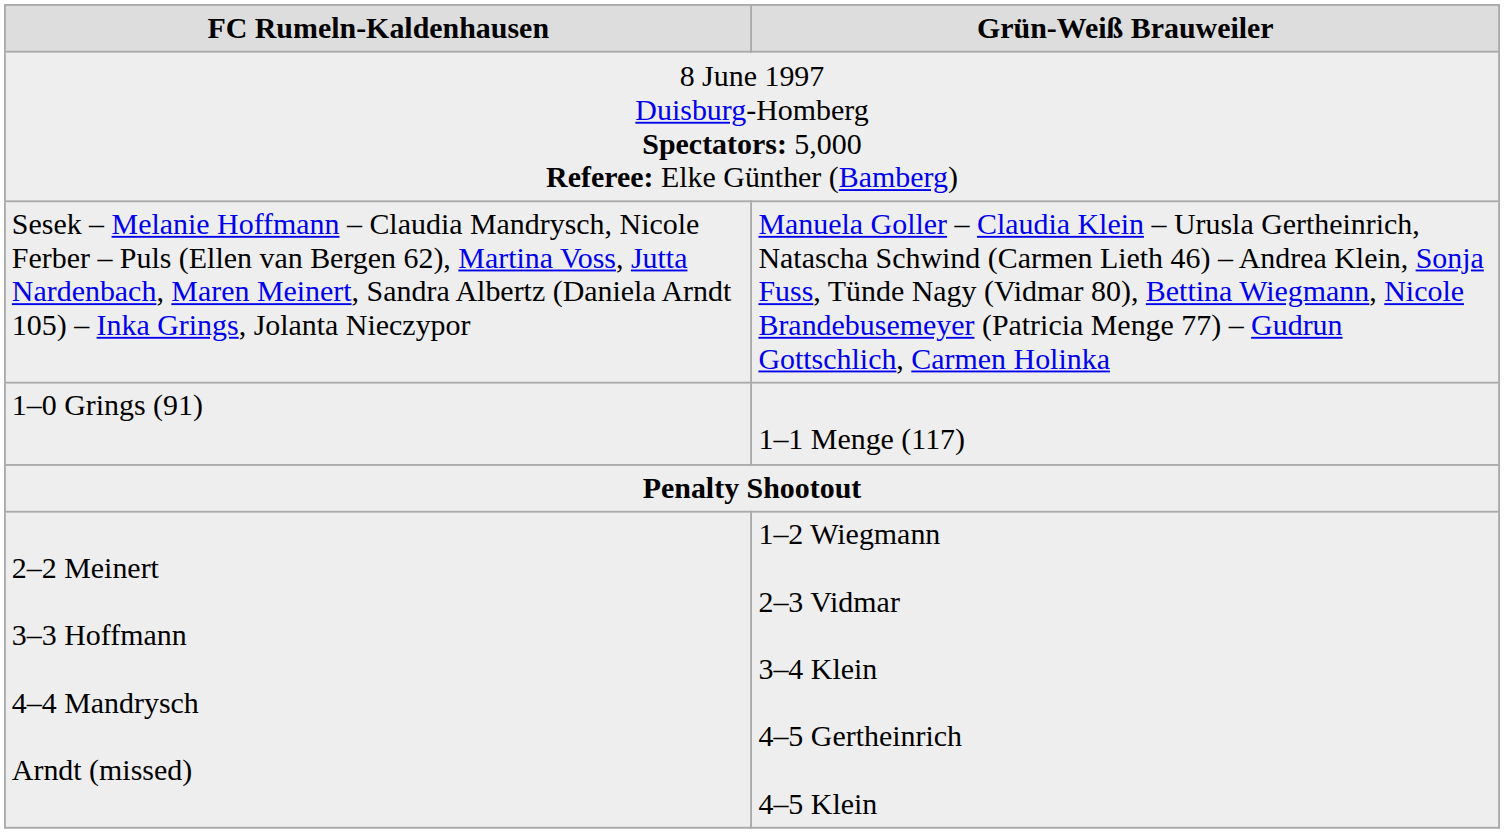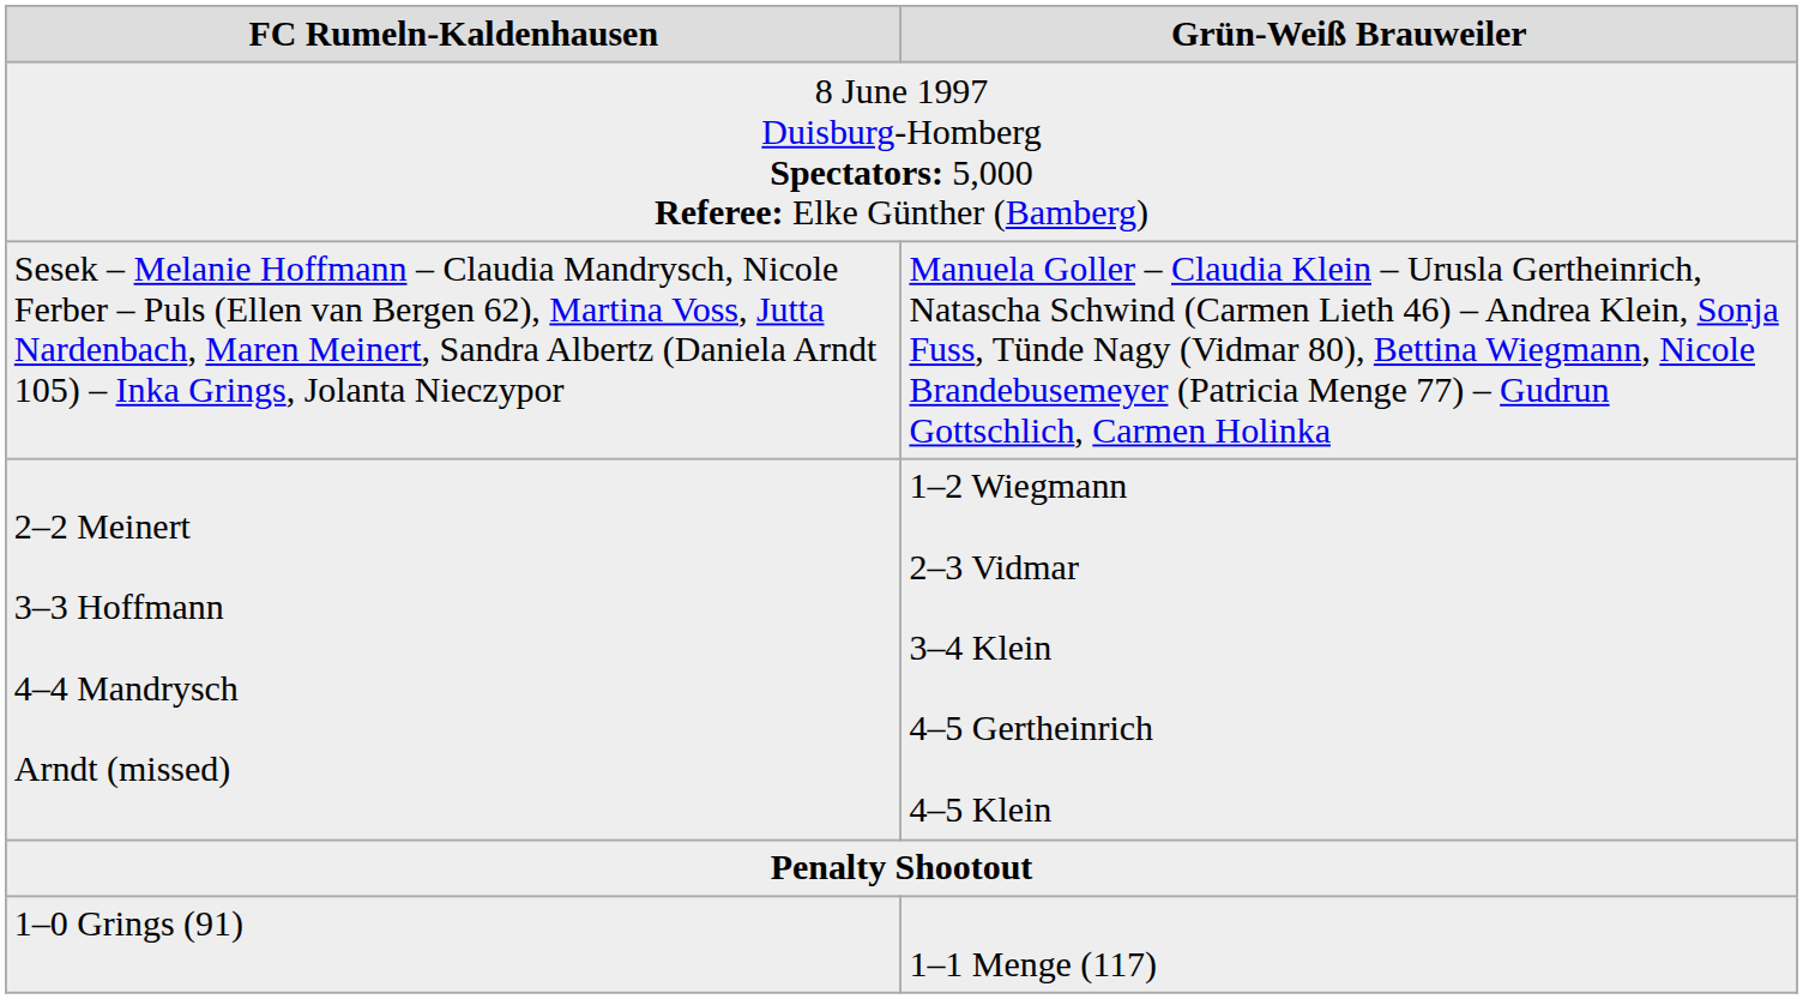 <table class="wikitable" width = "800px">
 <tr bgcolor="#DDDDDD">
 <td align="center"><strong>FC Rumeln-Kaldenhausen</strong></td>
 <td align="center"><strong>Grün-Weiß Brauweiler</strong></td>
 </tr>
 <tr bgcolor="#EEEEEE">
 <td colspan="2" align="center">8 June 1997 <br> <a href='#'>Duisburg</a>-Homberg <br> <strong>Spectators:</strong> 5,000 <br> <strong>Referee:</strong> Elke Günther (<a href='#'>Bamberg</a>)</td>
 </tr>
 <tr bgcolor="#EEEEEE">
 <td valign="top" width = "400px">Sesek – <a href='#'>Melanie Hoffmann</a> – Claudia Mandrysch, Nicole Ferber – Puls (Ellen van Bergen 62), <a href='#'>Martina Voss</a>, <a href='#'>Jutta Nardenbach</a>, <a href='#'>Maren Meinert</a>, Sandra Albertz (Daniela Arndt 105) – <a href='#'>Inka Grings</a>, Jolanta Nieczypor</td>
 <td valign="top" width = "400px"><a href='#'>Manuela Goller</a> – <a href='#'>Claudia Klein</a> – Urusla Gertheinrich, Natascha Schwind (Carmen Lieth 46) – Andrea Klein, <a href='#'>Sonja Fuss</a>, Tünde Nagy (Vidmar 80), <a href='#'>Bettina Wiegmann</a>, <a href='#'>Nicole Brandebusemeyer</a> (Patricia Menge 77) – <a href='#'>Gudrun Gottschlich</a>, <a href='#'>Carmen Holinka</a></td>
 </tr>
 <tr bgcolor="#EEEEEE">
-<td valign="top"> 1–0 Grings (91)</td>
-<td valign="top"><br>  1–1 Menge (117)</td>
+<td valign="top"><br> 2–2 Meinert <br><br> 3–3 Hoffmann <br><br> 4–4 Mandrysch <br><br> Arndt (missed)</td>
+<td valign="top"> 1–2 Wiegmann <br><br> 2–3 Vidmar <br><br> 3–4 Klein <br><br> 4–5 Gertheinrich <br><br> 4–5 Klein</td>
 </tr>
 <tr bgcolor="#EEEEEE">
 <td colspan="2" align="center"><strong>Penalty Shootout</strong></td>
 </tr>
 <tr bgcolor="#EEEEEE">
-<td valign="top"><br> 2–2 Meinert <br><br> 3–3 Hoffmann <br><br> 4–4 Mandrysch <br><br> Arndt (missed)</td>
-<td valign="top"> 1–2 Wiegmann <br><br> 2–3 Vidmar <br><br> 3–4 Klein <br><br> 4–5 Gertheinrich <br><br> 4–5 Klein</td>
+<td valign="top"> 1–0 Grings (91)</td>
+<td valign="top"><br>  1–1 Menge (117)</td>
 </tr>
 </table>
